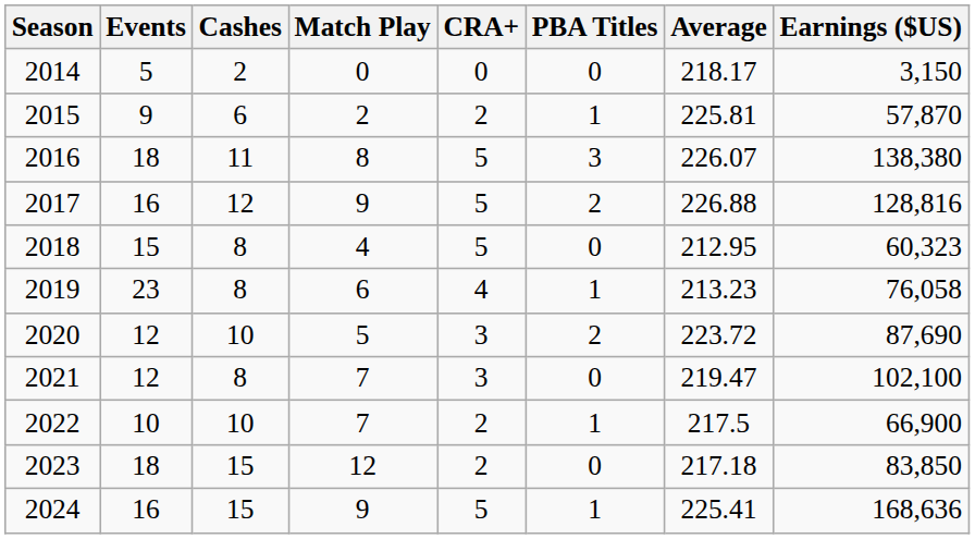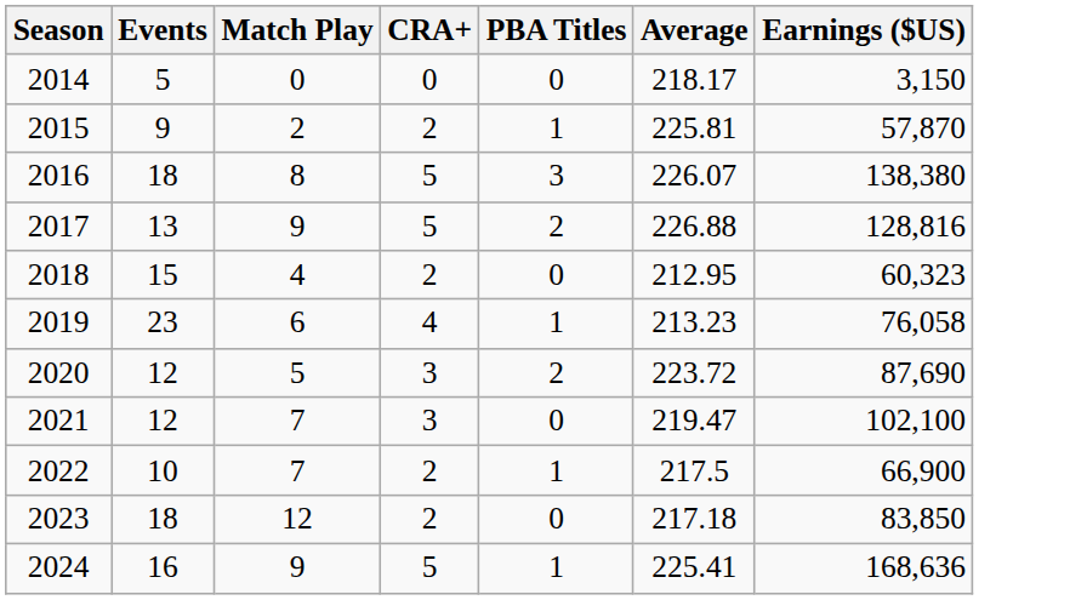 <table class="wikitable" style="text-align:center">
 <tr>
 <th>Season</th>
 <th>Events</th>
-<th>Cashes</th>
 <th>Match Play</th>
 <th>CRA+</th>
 <th>PBA Titles</th>
 <th>Average</th>
 <th>Earnings ($US)</th>
 </tr>
 <tr>
 <td>2014</td>
 <td>5</td>
-<td>2</td>
 <td>0</td>
 <td>0</td>
 <td>0</td>
 <td>218.17</td>
 <td align=right>3,150</td>
 </tr>
 <tr>
 <td>2015</td>
 <td>9</td>
-<td>6</td>
 <td>2</td>
 <td>2</td>
 <td>1</td>
 <td>225.81</td>
 <td align=right>57,870</td>
 </tr>
 <tr>
 <td>2016</td>
 <td>18</td>
-<td>11</td>
 <td>8</td>
 <td>5</td>
 <td>3</td>
 <td>226.07</td>
 <td align=right>138,380</td>
 </tr>
 <tr>
 <td>2017</td>
-<td>16</td>
-<td>12</td>
+<td>13</td>
 <td>9</td>
 <td>5</td>
 <td>2</td>
 <td>226.88</td>
 <td align=right>128,816</td>
 </tr>
 <tr>
 <td>2018</td>
 <td>15</td>
-<td>8</td>
 <td>4</td>
-<td>5</td>
+<td>2</td>
 <td>0</td>
 <td>212.95</td>
 <td align=right>60,323</td>
 </tr>
 <tr>
 <td>2019</td>
 <td>23</td>
-<td>8</td>
 <td>6</td>
 <td>4</td>
 <td>1</td>
 <td>213.23</td>
 <td align=right>76,058</td>
 </tr>
 <tr>
 <td>2020</td>
 <td>12</td>
-<td>10</td>
 <td>5</td>
 <td>3</td>
 <td>2</td>
 <td>223.72</td>
 <td align=right>87,690</td>
 </tr>
 <tr>
 <td>2021</td>
 <td>12</td>
-<td>8</td>
 <td>7</td>
 <td>3</td>
 <td>0</td>
 <td>219.47</td>
 <td align=right>102,100</td>
 </tr>
 <tr>
 <td>2022</td>
-<td>10</td>
 <td>10</td>
 <td>7</td>
 <td>2</td>
 <td>1</td>
 <td>217.5</td>
 <td align=right>66,900</td>
 </tr>
 <tr>
 <td>2023</td>
 <td>18</td>
-<td>15</td>
 <td>12</td>
 <td>2</td>
 <td>0</td>
 <td>217.18</td>
 <td align=right>83,850</td>
 </tr>
 <tr>
 <td>2024</td>
 <td>16</td>
-<td>15</td>
 <td>9</td>
 <td>5</td>
 <td>1</td>
 <td>225.41</td>
 <td align=right>168,636</td>
 </tr>
 </table>
